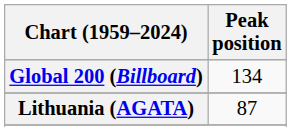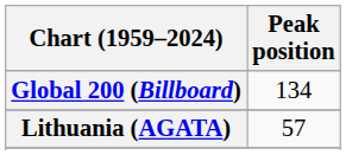 <table class="wikitable sortable plainrowheaders" style="text-align:center">
 <tr>
 <th scope="col">Chart (1959–2024)</th>
 <th scope="col">Peak<br>position</th>
 </tr>
 <tr>
 </tr>
 <tr>
 </tr>
 <tr>
 <th scope="row"><a href='#'>Global 200</a> (<em><a href='#'>Billboard</a></em>)</th>
 <td>134</td>
 </tr>
 <tr>
 </tr>
 <tr>
 <th scope="row">Lithuania (<a href='#'>AGATA</a>)</th>
-<td>87</td>
+<td>57</td>
 </tr>
 <tr>
 </tr>
 <tr>
 </tr>
 <tr>
 </tr>
 <tr>
 </tr>
 </table>
